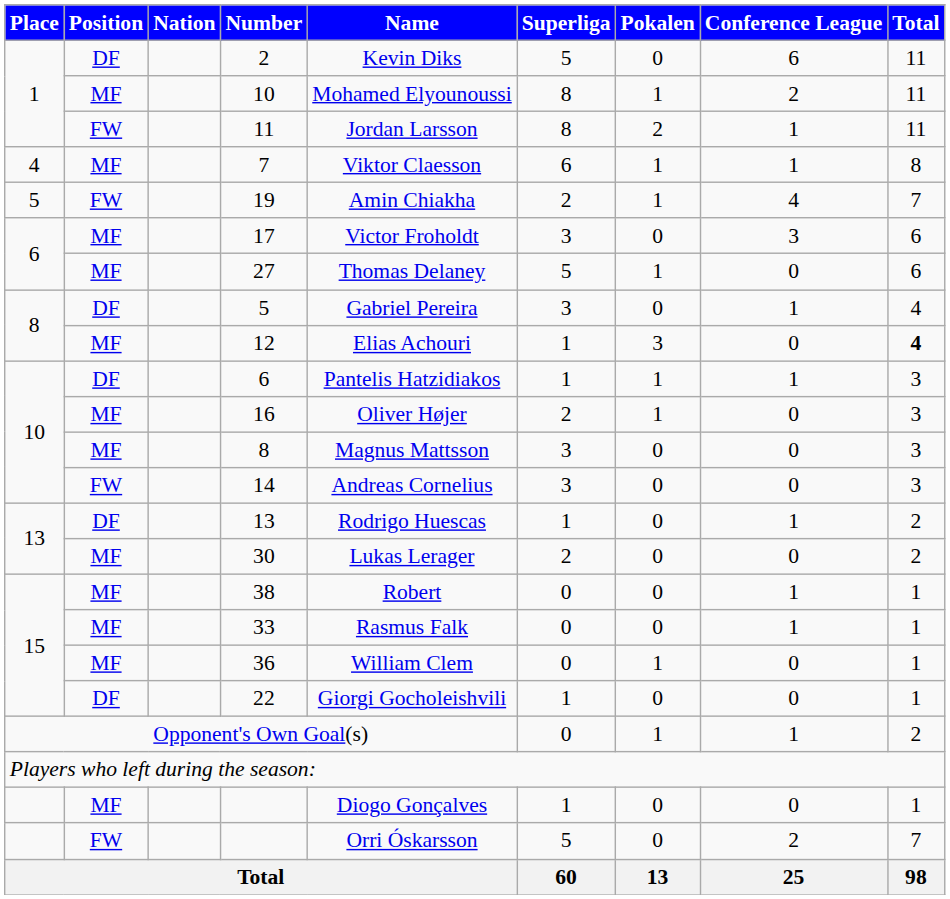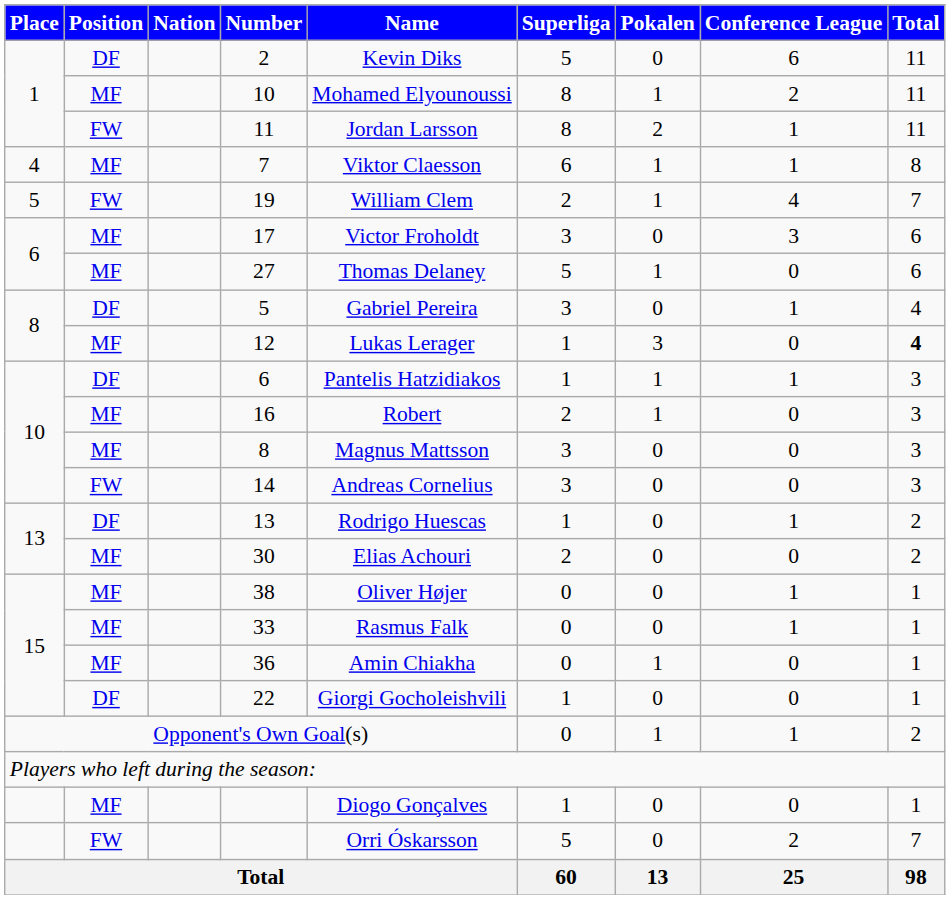 <table class="wikitable" style="font-size: 95%; text-align: center">
 <tr>
 <th style="background:#0000FF; color:white; text-align:center;"!width=80>Place</th>
 <th style="background:#0000FF; color:white; text-align:center;"!width=80>Position</th>
 <th style="background:#0000FF; color:white; text-align:center;"!width=80>Nation</th>
 <th style="background:#0000FF; color:white; text-align:center;"!width=80>Number</th>
 <th style="background:#0000FF; color:white; text-align:center;"!width=150>Name</th>
 <th style="background:#0000FF; color:white; text-align:center;"!width=150>Superliga</th>
 <th style="background:#0000FF; color:white; text-align:center;"!width=150>Pokalen</th>
 <th style="background:#0000FF; color:white; text-align:center;"!width=150>Conference League</th>
 <th style="background:#0000FF; color:white; text-align:center;"!width=80>Total</th>
 </tr>
 <tr>
 <td rowspan=3>1</td>
 <td><a href='#'>DF</a></td>
 <td></td>
 <td>2</td>
 <td><a href='#'>Kevin Diks</a></td>
 <td>5</td>
 <td>0</td>
 <td>6</td>
 <td>11</td>
 </tr>
 <tr>
 <td><a href='#'>MF</a></td>
 <td></td>
 <td>10</td>
 <td><a href='#'>Mohamed Elyounoussi</a></td>
 <td>8</td>
 <td>1</td>
 <td>2</td>
 <td>11</td>
 </tr>
 <tr>
 <td><a href='#'>FW</a></td>
 <td></td>
 <td>11</td>
 <td><a href='#'>Jordan Larsson</a></td>
 <td>8</td>
 <td>2</td>
 <td>1</td>
 <td>11</td>
 </tr>
 <tr>
 <td rowspan=1>4</td>
 <td><a href='#'>MF</a></td>
 <td></td>
 <td>7</td>
 <td><a href='#'>Viktor Claesson</a></td>
 <td>6</td>
 <td>1</td>
 <td>1</td>
 <td>8</td>
 </tr>
 <tr>
 <td rowspan=1>5</td>
 <td><a href='#'>FW</a></td>
 <td></td>
 <td>19</td>
-<td><a href='#'>Amin Chiakha</a></td>
+<td><a href='#'>William Clem</a></td>
 <td>2</td>
 <td>1</td>
 <td>4</td>
 <td>7</td>
 </tr>
 <tr>
 <td rowspan=2>6</td>
 <td><a href='#'>MF</a></td>
 <td></td>
 <td>17</td>
 <td><a href='#'>Victor Froholdt</a></td>
 <td>3</td>
 <td>0</td>
 <td>3</td>
 <td>6</td>
 </tr>
 <tr>
 <td><a href='#'>MF</a></td>
 <td></td>
 <td>27</td>
 <td><a href='#'>Thomas Delaney</a></td>
 <td>5</td>
 <td>1</td>
 <td>0</td>
 <td>6</td>
 </tr>
 <tr>
 <td rowspan=2>8</td>
 <td><a href='#'>DF</a></td>
 <td></td>
 <td>5</td>
 <td><a href='#'>Gabriel Pereira</a></td>
 <td>3</td>
 <td>0</td>
 <td>1</td>
 <td>4</td>
 </tr>
 <tr>
 <td><a href='#'>MF</a></td>
 <td></td>
 <td>12</td>
-<td><a href='#'>Elias Achouri</a></td>
+<td><a href='#'>Lukas Lerager</a></td>
 <td>1</td>
 <td>3</td>
 <td>0</td>
 <td><strong>4</strong></td>
 </tr>
 <tr>
 <td rowspan=4>10</td>
 <td><a href='#'>DF</a></td>
 <td></td>
 <td>6</td>
 <td><a href='#'>Pantelis Hatzidiakos</a></td>
 <td>1</td>
 <td>1</td>
 <td>1</td>
 <td>3</td>
 </tr>
 <tr>
 <td><a href='#'>MF</a></td>
 <td></td>
 <td>16</td>
-<td><a href='#'>Oliver Højer</a></td>
+<td><a href='#'>Robert</a></td>
 <td>2</td>
 <td>1</td>
 <td>0</td>
 <td>3</td>
 </tr>
 <tr>
 <td><a href='#'>MF</a></td>
 <td></td>
 <td>8</td>
 <td><a href='#'>Magnus Mattsson</a></td>
 <td>3</td>
 <td>0</td>
 <td>0</td>
 <td>3</td>
 </tr>
 <tr>
 <td><a href='#'>FW</a></td>
 <td></td>
 <td>14</td>
 <td><a href='#'>Andreas Cornelius</a></td>
 <td>3</td>
 <td>0</td>
 <td>0</td>
 <td>3</td>
 </tr>
 <tr>
 <td rowspan=2>13</td>
 <td><a href='#'>DF</a></td>
 <td></td>
 <td>13</td>
 <td><a href='#'>Rodrigo Huescas</a></td>
 <td>1</td>
 <td>0</td>
 <td>1</td>
 <td>2</td>
 </tr>
 <tr>
 <td><a href='#'>MF</a></td>
 <td></td>
 <td>30</td>
-<td><a href='#'>Lukas Lerager</a></td>
+<td><a href='#'>Elias Achouri</a></td>
 <td>2</td>
 <td>0</td>
 <td>0</td>
 <td>2</td>
 </tr>
 <tr>
 <td rowspan=4>15</td>
 <td><a href='#'>MF</a></td>
 <td></td>
 <td>38</td>
-<td><a href='#'>Robert</a></td>
+<td><a href='#'>Oliver Højer</a></td>
 <td>0</td>
 <td>0</td>
 <td>1</td>
 <td>1</td>
 </tr>
 <tr>
 <td><a href='#'>MF</a></td>
 <td></td>
 <td>33</td>
 <td><a href='#'>Rasmus Falk</a></td>
 <td>0</td>
 <td>0</td>
 <td>1</td>
 <td>1</td>
 </tr>
 <tr>
 <td><a href='#'>MF</a></td>
 <td></td>
 <td>36</td>
-<td><a href='#'>William Clem</a></td>
+<td><a href='#'>Amin Chiakha</a></td>
 <td>0</td>
 <td>1</td>
 <td>0</td>
 <td>1</td>
 </tr>
 <tr>
 <td><a href='#'>DF</a></td>
 <td></td>
 <td>22</td>
 <td><a href='#'>Giorgi Gocholeishvili</a></td>
 <td>1</td>
 <td>0</td>
 <td>0</td>
 <td>1</td>
 </tr>
 <tr>
 <td colspan=5><a href='#'>Opponent's Own Goal</a>(s)</td>
 <td>0</td>
 <td>1</td>
 <td>1</td>
 <td>2</td>
 </tr>
 <tr>
 <td colspan="14" align="left"><em>Players who left during the season:</em></td>
 </tr>
 <tr>
 <td></td>
 <td><a href='#'>MF</a></td>
 <td></td>
 <td></td>
 <td><a href='#'>Diogo Gonçalves</a></td>
 <td>1</td>
 <td>0</td>
 <td>0</td>
 <td>1</td>
 </tr>
 <tr>
 <td></td>
 <td><a href='#'>FW</a></td>
 <td></td>
 <td></td>
 <td><a href='#'>Orri Óskarsson</a></td>
 <td>5</td>
 <td>0</td>
 <td>2</td>
 <td>7</td>
 </tr>
 <tr>
 <th colspan=5>Total</th>
 <th>60</th>
 <th>13</th>
 <th>25</th>
 <th>98</th>
 </tr>
 </table>
